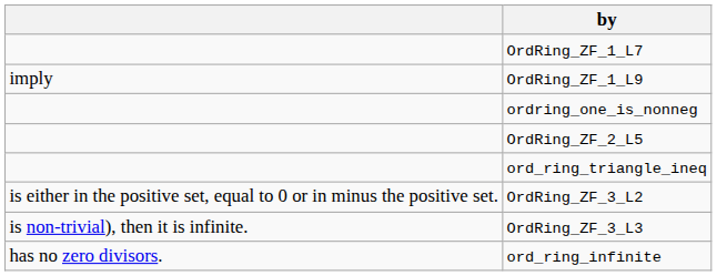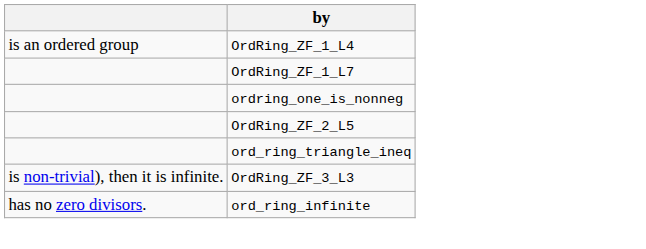 <table class="wikitable">
 <tr>
 <th></th>
 <th>by</th>
 </tr>
 <tr>
+<td> is an ordered group</td>
+<td><code>OrdRing_ZF_1_L4</code></td>
+</tr>
+<tr>
 <td></td>
 <td><code>OrdRing_ZF_1_L7</code></td>
-</tr>
-<tr>
-<td> imply<br></td>
-<td><code>OrdRing_ZF_1_L9</code></td>
 </tr>
 <tr>
 <td></td>
 <td><code>ordring_one_is_nonneg</code></td>
 </tr>
 <tr>
 <td></td>
 <td><code>OrdRing_ZF_2_L5</code></td>
 </tr>
 <tr>
 <td></td>
 <td><code>ord_ring_triangle_ineq</code></td>
 </tr>
 <tr>
-<td> is either in the positive set, equal to 0 or in minus the positive set.</td>
-<td><code>OrdRing_ZF_3_L2</code></td>
-</tr>
-<tr>
 <td> is <a href='#'>non-trivial</a>), then it is infinite.</td>
 <td><code>OrdRing_ZF_3_L3</code></td>
 </tr>
 <tr>
 <td> has no <a href='#'>zero divisors</a>.</td>
 <td><code>ord_ring_infinite</code></td>
 </tr>
 </table>
